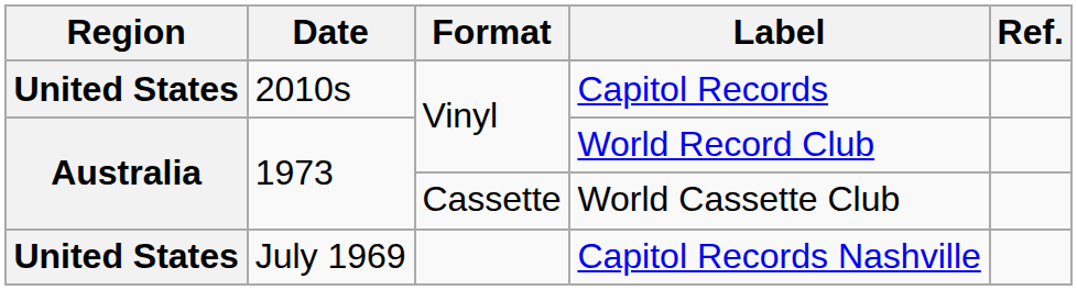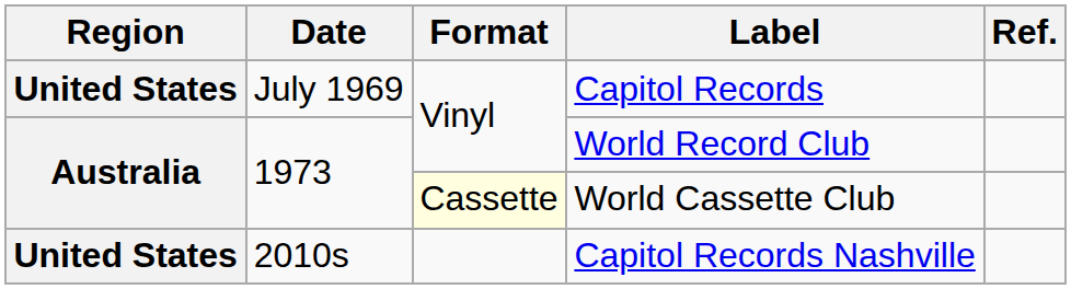 <table class="wikitable plainrowheaders">
 <tr>
 <th scope="col">Region</th>
 <th scope="col">Date</th>
 <th scope="col">Format</th>
 <th scope="col">Label</th>
 <th scope="col">Ref.</th>
 </tr>
 <tr>
 <th scope="row" rowspan=-"2">United States</th>
-<td>2010s</td>
+<td>July 1969</td>
 <td rowspan="2">Vinyl</td>
 <td><a href='#'>Capitol Records</a></td>
 <td></td>
 </tr>
 <tr>
 <th scope="row" rowspan="2">Australia</th>
 <td rowspan="2">1973</td>
 <td><a href='#'>World Record Club</a></td>
 <td></td>
 </tr>
 <tr>
-<td>Cassette</td>
+<td style="background: lightyellow;">Cassette</td>
 <td>World Cassette Club</td>
 <td></td>
 </tr>
 <tr>
 <th scope="row">United States</th>
-<td>July 1969</td>
+<td>2010s</td>
 <td></td>
 <td><a href='#'>Capitol Records Nashville</a></td>
 <td></td>
 </tr>
 <tr>
 </tr>
 </table>
